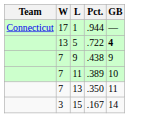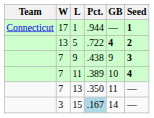 <table class=wikitable>
 <tr>
 <th>Team</th>
 <th>W</th>
 <th>L</th>
 <th>Pct.</th>
 <th>GB</th>
+<th>Seed</th>
 </tr>
 <tr bgcolor=ccffcc>
 <td><a href='#'>Connecticut</a></td>
 <td>17</td>
 <td>1</td>
 <td>.944</td>
 <td>—</td>
+<td><strong>1</strong></td>
 </tr>
 <tr bgcolor=ccffcc>
 <td></td>
 <td>13</td>
 <td>5</td>
 <td>.722</td>
 <td><strong>4</strong></td>
+<td><strong>2</strong></td>
 </tr>
 <tr bgcolor=ccffcc>
 <td></td>
 <td>7</td>
 <td>9</td>
 <td>.438</td>
 <td>9</td>
+<td><strong>3</strong></td>
 </tr>
 <tr bgcolor=ccffcc>
 <td></td>
 <td>7</td>
 <td>11</td>
 <td>.389</td>
 <td>10</td>
+<td><strong>4</strong></td>
 </tr>
 <tr>
 <td></td>
 <td>7</td>
 <td>13</td>
 <td>.350</td>
 <td>11</td>
+<td>—</td>
 </tr>
 <tr>
 <td></td>
 <td>3</td>
 <td>15</td>
-<td>.167</td>
+<td style="background: lightblue;">.167</td>
 <td>14</td>
+<td>—</td>
 </tr>
 </table>
